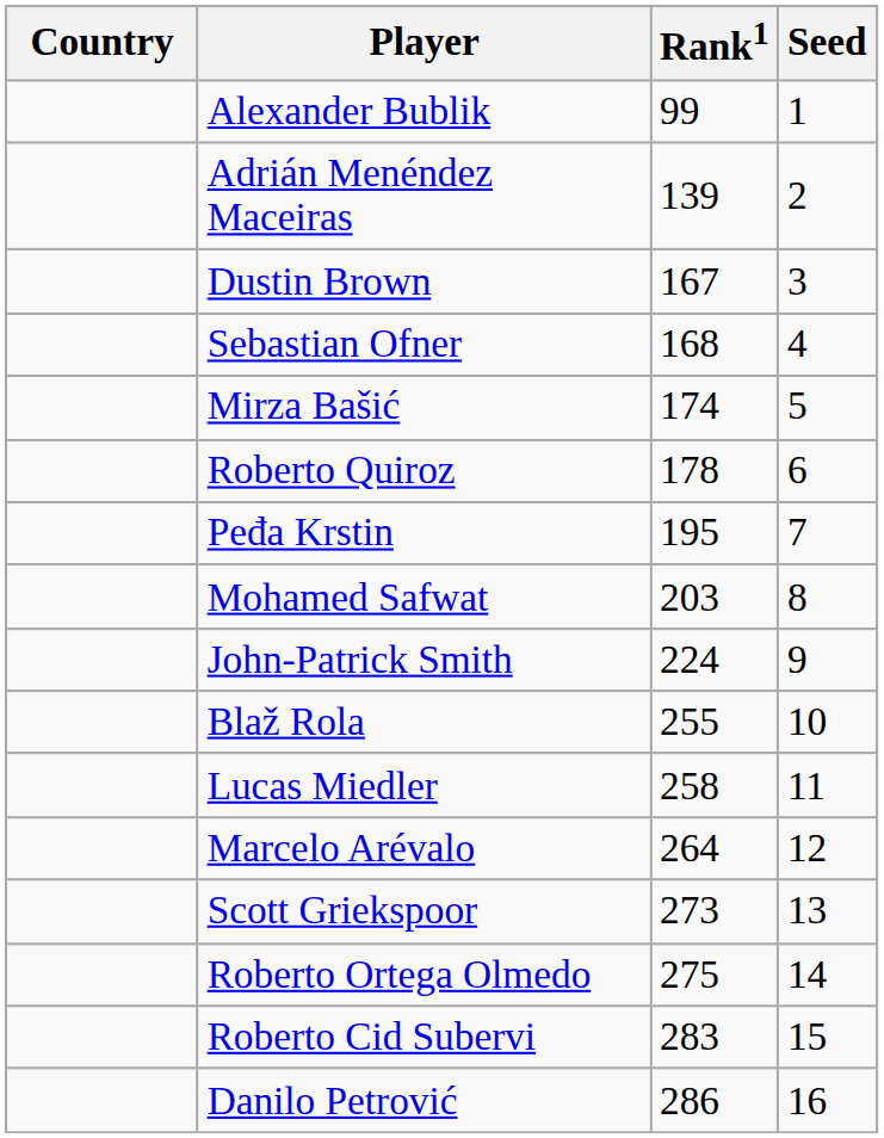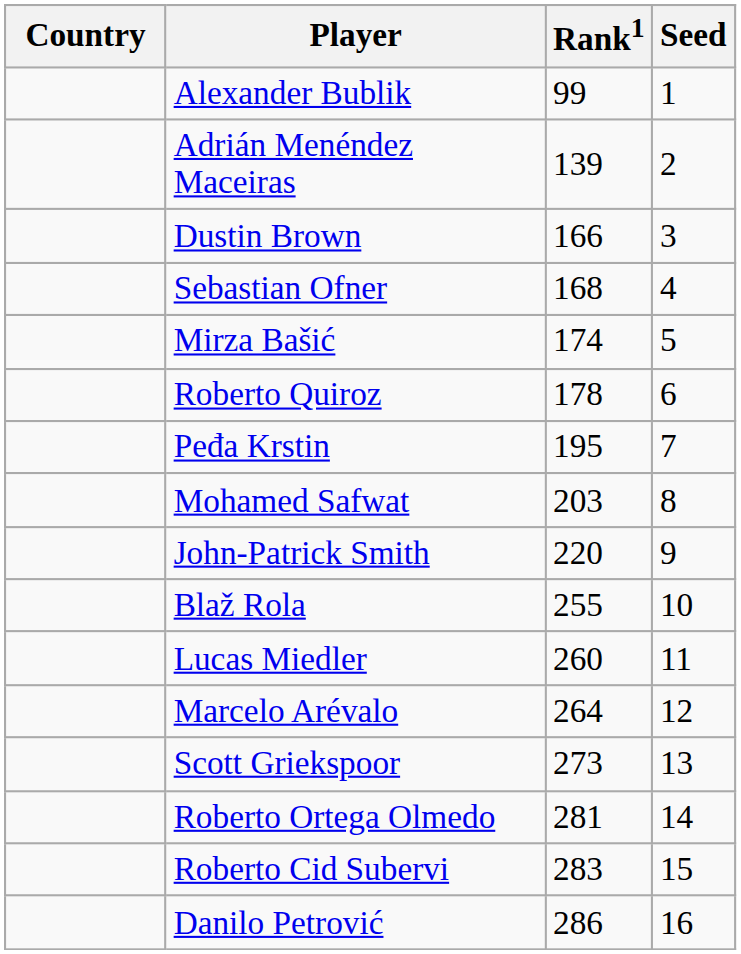 <table class="sortable wikitable">
 <tr>
 <th width="70">Country</th>
 <th width="175">Player</th>
 <th>Rank<sup>1</sup></th>
 <th>Seed</th>
 </tr>
 <tr>
 <td></td>
 <td><a href='#'>Alexander Bublik</a></td>
 <td>99</td>
 <td>1</td>
 </tr>
 <tr>
 <td></td>
 <td><a href='#'>Adrián Menéndez Maceiras</a></td>
 <td>139</td>
 <td>2</td>
 </tr>
 <tr>
 <td></td>
 <td><a href='#'>Dustin Brown</a></td>
-<td>167</td>
+<td>166</td>
 <td>3</td>
 </tr>
 <tr>
 <td></td>
 <td><a href='#'>Sebastian Ofner</a></td>
 <td>168</td>
 <td>4</td>
 </tr>
 <tr>
 <td></td>
 <td><a href='#'>Mirza Bašić</a></td>
 <td>174</td>
 <td>5</td>
 </tr>
 <tr>
 <td></td>
 <td><a href='#'>Roberto Quiroz</a></td>
 <td>178</td>
 <td>6</td>
 </tr>
 <tr>
 <td></td>
 <td><a href='#'>Peđa Krstin</a></td>
 <td>195</td>
 <td>7</td>
 </tr>
 <tr>
 <td></td>
 <td><a href='#'>Mohamed Safwat</a></td>
 <td>203</td>
 <td>8</td>
 </tr>
 <tr>
 <td></td>
 <td><a href='#'>John-Patrick Smith</a></td>
-<td>224</td>
+<td>220</td>
 <td>9</td>
 </tr>
 <tr>
 <td></td>
 <td><a href='#'>Blaž Rola</a></td>
 <td>255</td>
 <td>10</td>
 </tr>
 <tr>
 <td></td>
 <td><a href='#'>Lucas Miedler</a></td>
-<td>258</td>
+<td>260</td>
 <td>11</td>
 </tr>
 <tr>
 <td></td>
 <td><a href='#'>Marcelo Arévalo</a></td>
 <td>264</td>
 <td>12</td>
 </tr>
 <tr>
 <td></td>
 <td><a href='#'>Scott Griekspoor</a></td>
 <td>273</td>
 <td>13</td>
 </tr>
 <tr>
 <td></td>
 <td><a href='#'>Roberto Ortega Olmedo</a></td>
-<td>275</td>
+<td>281</td>
 <td>14</td>
 </tr>
 <tr>
 <td></td>
 <td><a href='#'>Roberto Cid Subervi</a></td>
 <td>283</td>
 <td>15</td>
 </tr>
 <tr>
 <td></td>
 <td><a href='#'>Danilo Petrović</a></td>
 <td>286</td>
 <td>16</td>
 </tr>
 </table>
